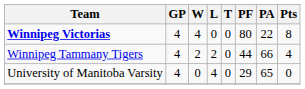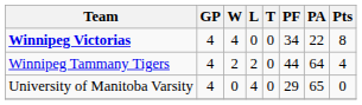 <table class="wikitable">
 <tr>
 <th>Team</th>
 <th>GP</th>
 <th>W</th>
 <th>L</th>
 <th>T</th>
 <th>PF</th>
 <th>PA</th>
 <th>Pts</th>
 </tr>
 <tr align="center">
 <td align="left"><strong><a href='#'>Winnipeg Victorias</a></strong></td>
 <td>4</td>
 <td>4</td>
 <td>0</td>
 <td>0</td>
-<td>80</td>
+<td>34</td>
 <td>22</td>
 <td>8</td>
 </tr>
 <tr align="center">
 <td align="left"><a href='#'>Winnipeg Tammany Tigers</a></td>
 <td>4</td>
 <td>2</td>
 <td>2</td>
 <td>0</td>
 <td>44</td>
-<td>66</td>
+<td>64</td>
 <td>4</td>
 </tr>
 <tr align="center">
 <td align="left">University of Manitoba Varsity</td>
 <td>4</td>
 <td>0</td>
 <td>4</td>
 <td>0</td>
 <td>29</td>
 <td>65</td>
 <td>0</td>
 </tr>
 <tr align="center">
 </tr>
 </table>
